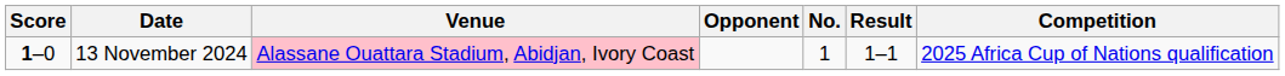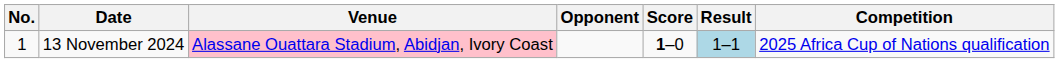 <table class="wikitable sortable">
 <tr>
-<th scope=col>Score</th>
+<th scope=col>No.</th>
 <th scope=col>Date</th>
 <th scope=col>Venue</th>
 <th scope=col>Opponent</th>
-<th scope=col>No.</th>
+<th scope=col>Score</th>
 <th scope=col>Result</th>
 <th scope=col>Competition</th>
 </tr>
 <tr>
-<td align=center><strong>1</strong>–0</td>
+<td align=center>1</td>
 <td>13 November 2024</td>
 <td style="background: pink;"><a href='#'>Alassane Ouattara Stadium</a>, <a href='#'>Abidjan</a>, Ivory Coast</td>
 <td></td>
-<td align=center>1</td>
-<td align=center>1–1</td>
+<td align=center><strong>1</strong>–0</td>
+<td align=center style="background: lightblue;">1–1</td>
 <td><a href='#'>2025 Africa Cup of Nations qualification</a></td>
 </tr>
 </table>
